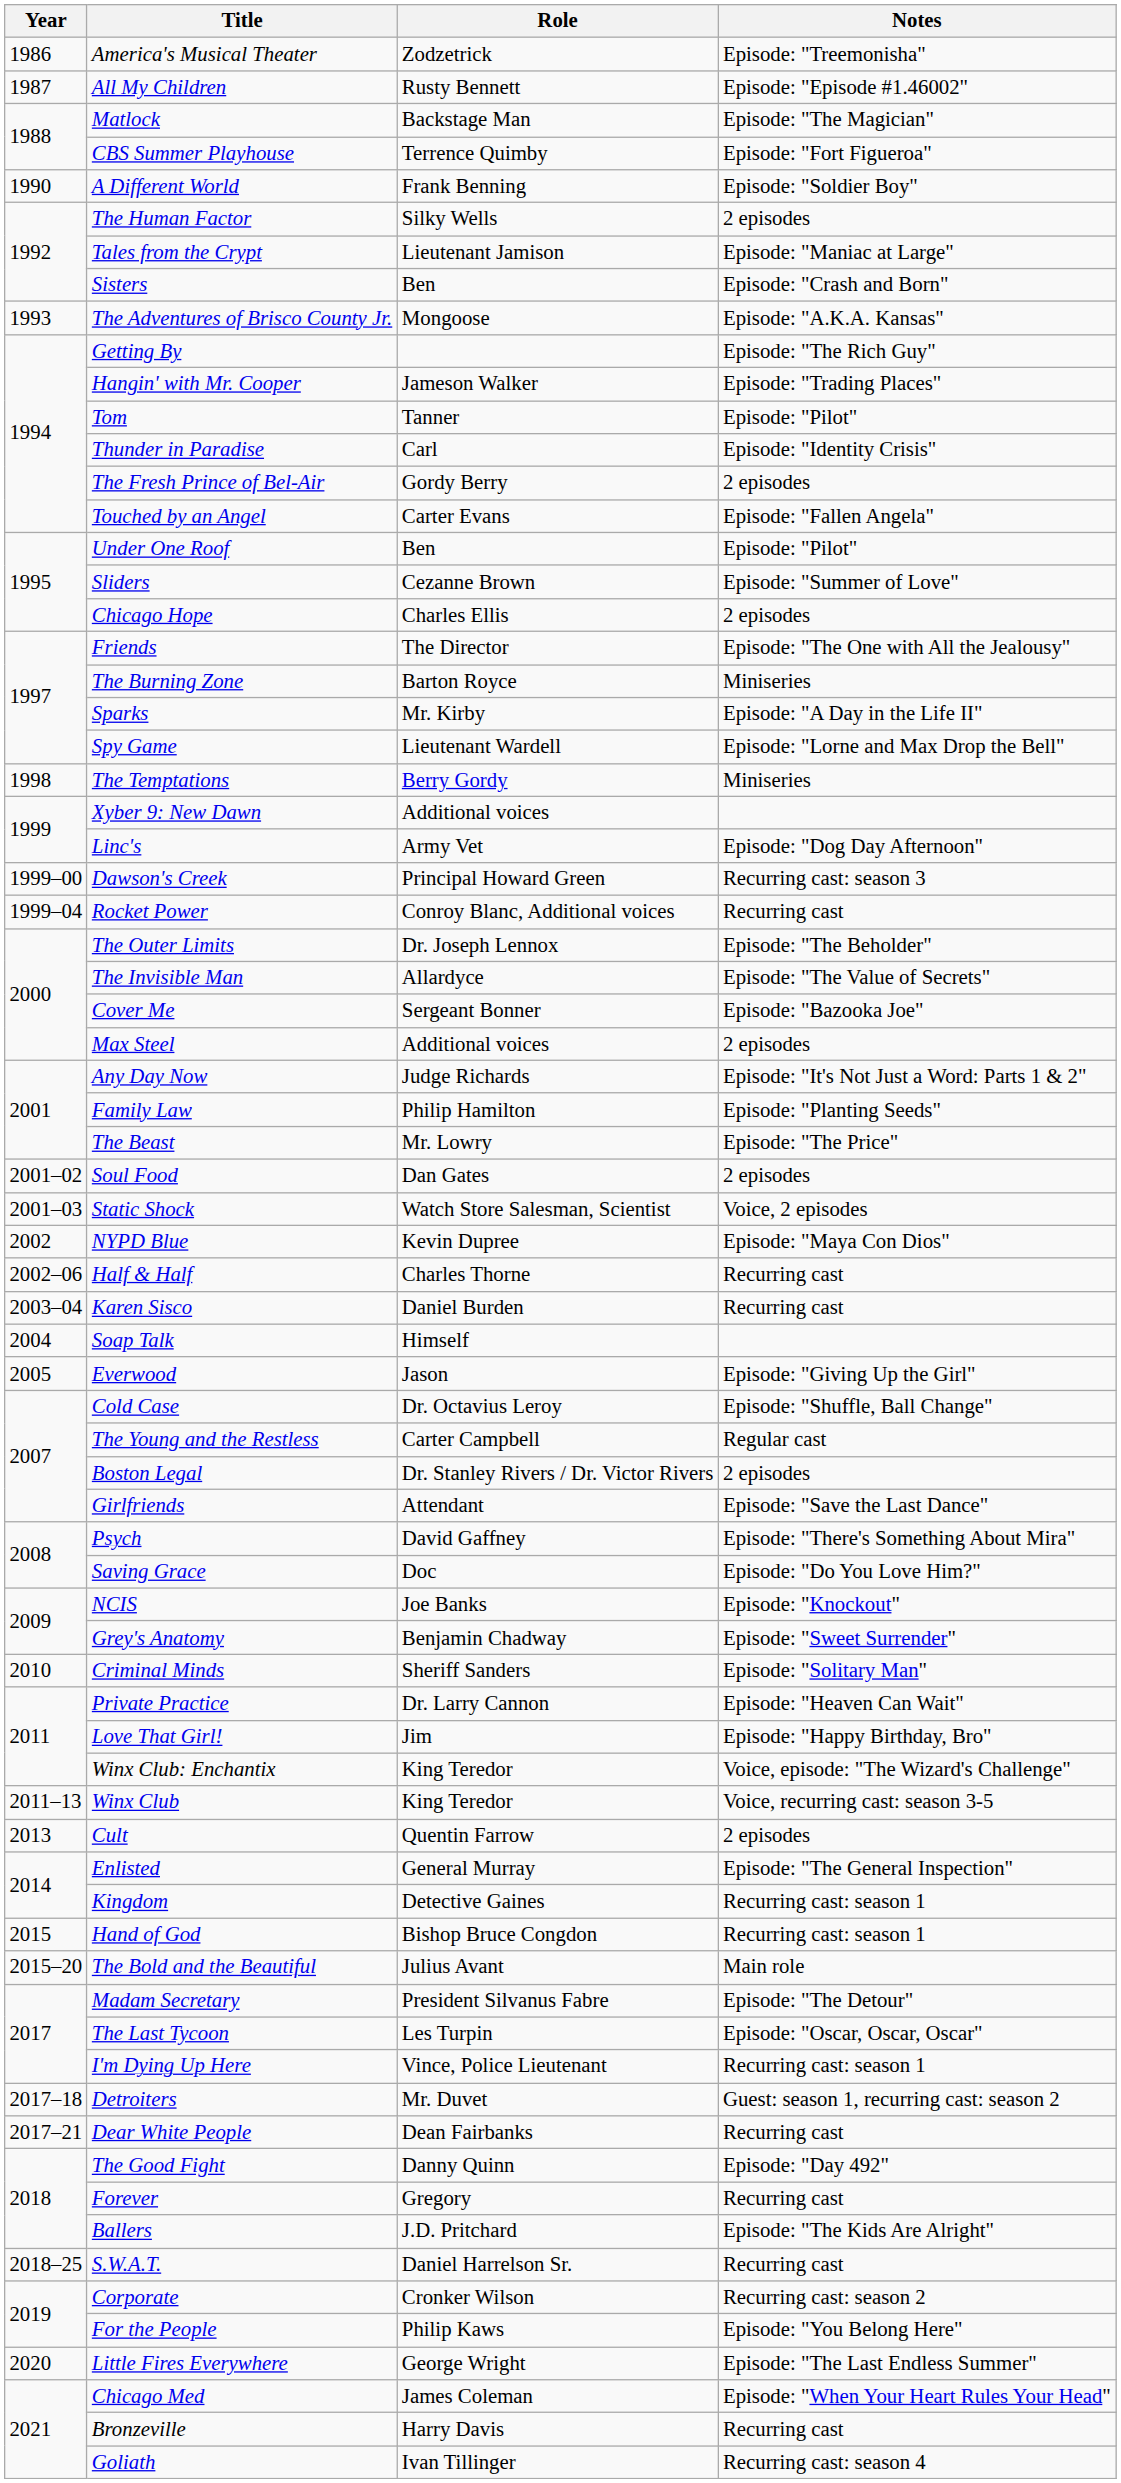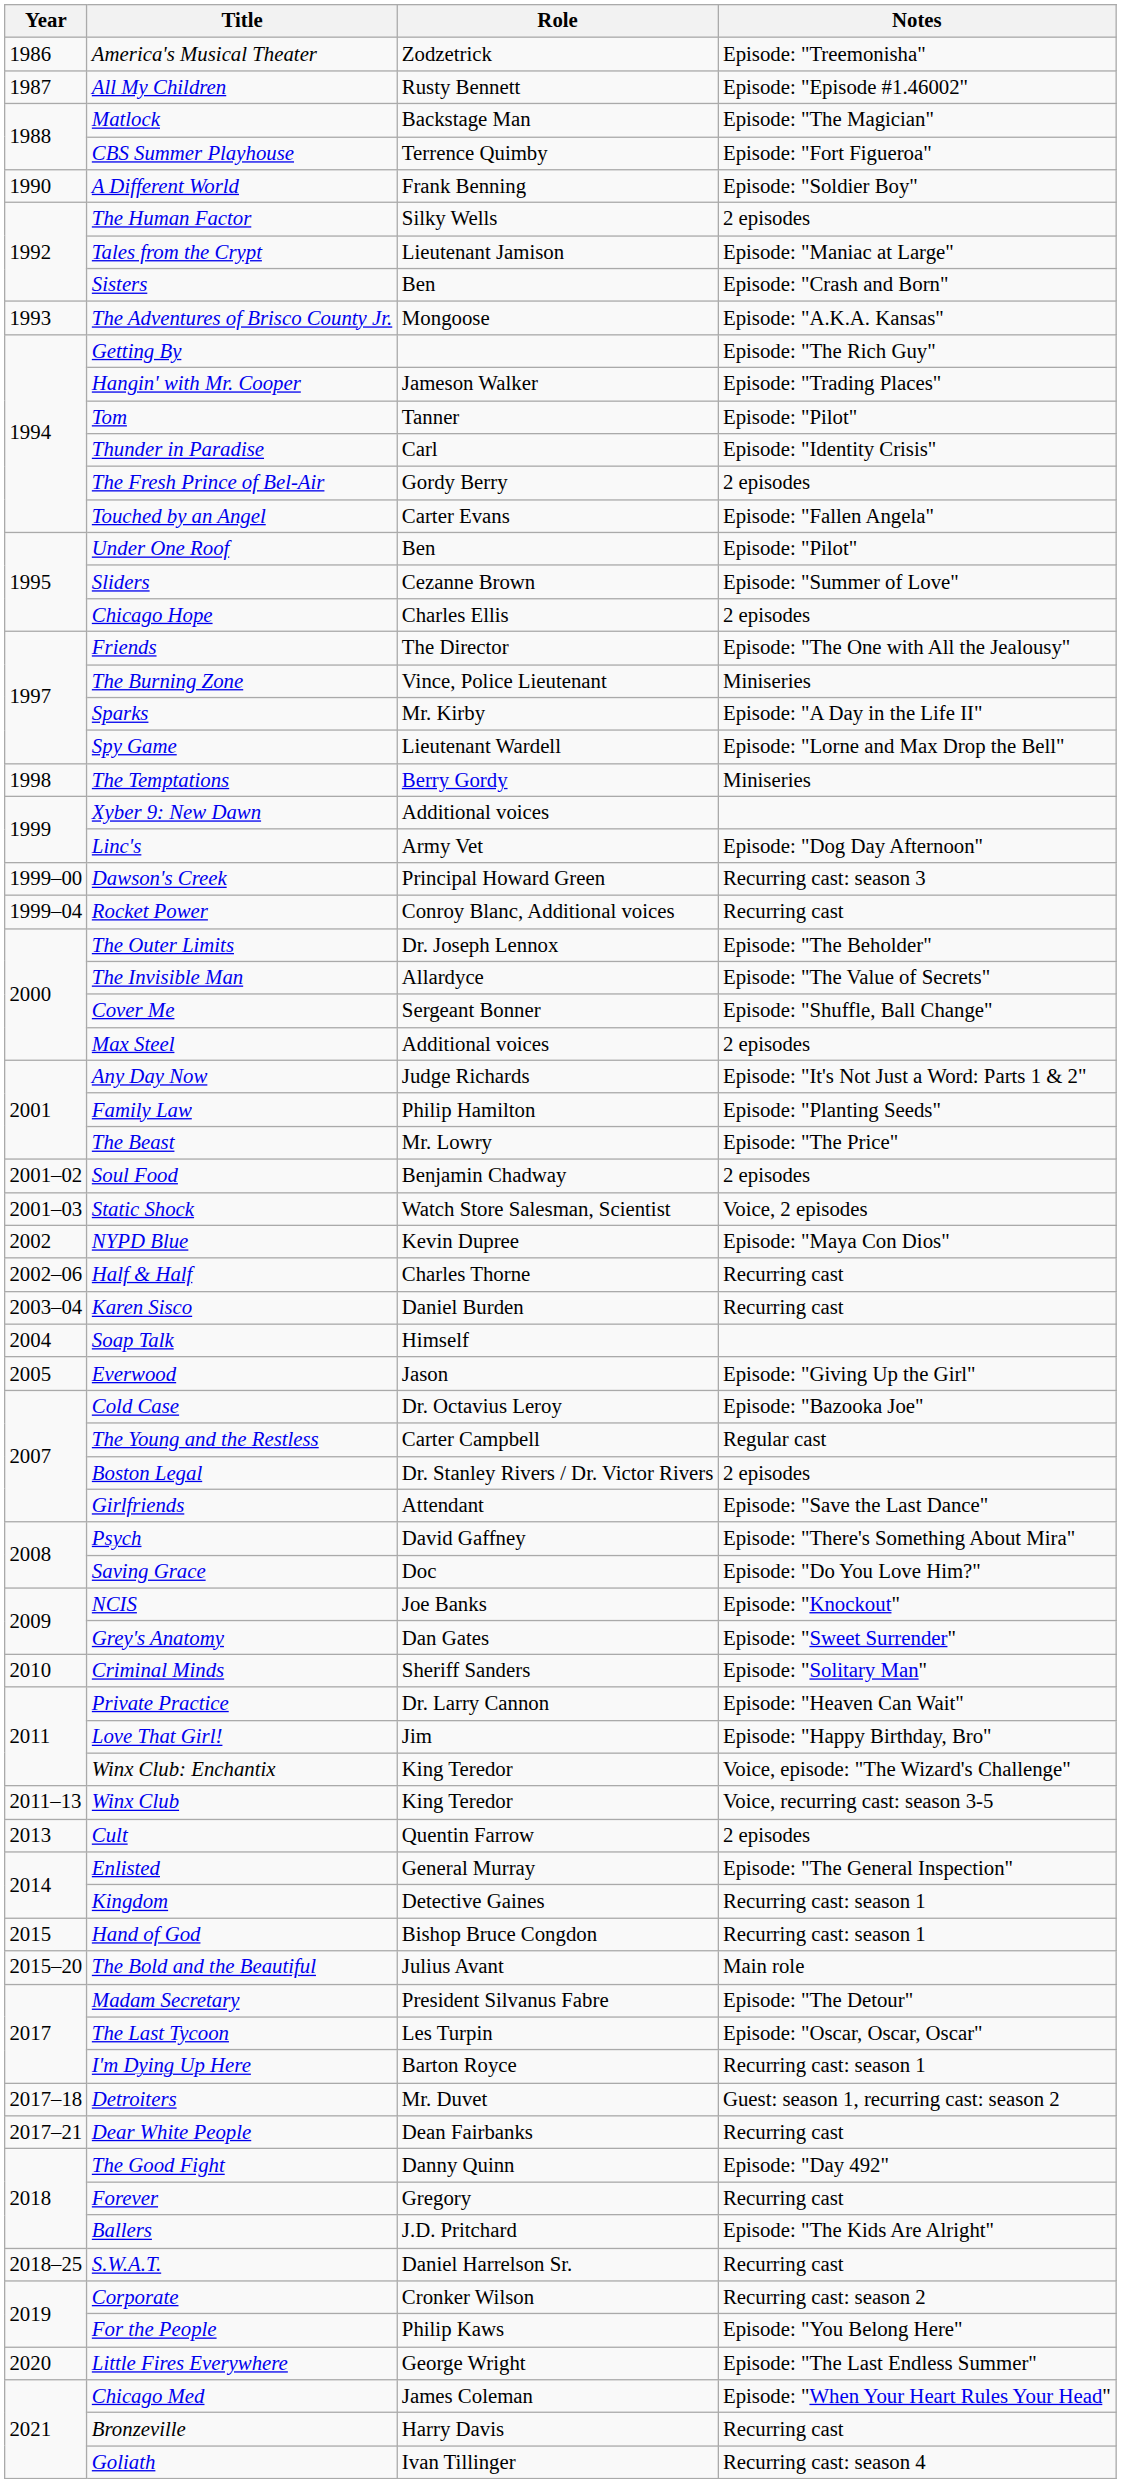 <table class="wikitable sortable">
 <tr>
 <th>Year</th>
 <th>Title</th>
 <th>Role</th>
 <th>Notes</th>
 </tr>
 <tr>
 <td>1986</td>
 <td><em>America's Musical Theater</em></td>
 <td>Zodzetrick</td>
 <td>Episode: "Treemonisha"</td>
 </tr>
 <tr>
 <td>1987</td>
 <td><em><a href='#'>All My Children</a></em></td>
 <td>Rusty Bennett</td>
 <td>Episode: "Episode #1.46002"</td>
 </tr>
 <tr>
 <td rowspan=2>1988</td>
 <td><em><a href='#'>Matlock</a></em></td>
 <td>Backstage Man</td>
 <td>Episode: "The Magician"</td>
 </tr>
 <tr>
 <td><em><a href='#'>CBS Summer Playhouse</a></em></td>
 <td>Terrence Quimby</td>
 <td>Episode: "Fort Figueroa"</td>
 </tr>
 <tr>
 <td>1990</td>
 <td><em><a href='#'>A Different World</a></em></td>
 <td>Frank Benning</td>
 <td>Episode: "Soldier Boy"</td>
 </tr>
 <tr>
 <td rowspan=3>1992</td>
 <td><em><a href='#'>The Human Factor</a></em></td>
 <td>Silky Wells</td>
 <td>2 episodes</td>
 </tr>
 <tr>
 <td><em><a href='#'>Tales from the Crypt</a></em></td>
 <td>Lieutenant Jamison</td>
 <td>Episode: "Maniac at Large"</td>
 </tr>
 <tr>
 <td><em><a href='#'>Sisters</a></em></td>
 <td>Ben</td>
 <td>Episode: "Crash and Born"</td>
 </tr>
 <tr>
 <td>1993</td>
 <td><em><a href='#'>The Adventures of Brisco County Jr.</a></em></td>
 <td>Mongoose</td>
 <td>Episode: "A.K.A. Kansas"</td>
 </tr>
 <tr>
 <td rowspan=6>1994</td>
 <td><em><a href='#'>Getting By</a></em></td>
 <td></td>
 <td>Episode: "The Rich Guy"</td>
 </tr>
 <tr>
 <td><em><a href='#'>Hangin' with Mr. Cooper</a></em></td>
 <td>Jameson Walker</td>
 <td>Episode: "Trading Places"</td>
 </tr>
 <tr>
 <td><em><a href='#'>Tom</a></em></td>
 <td>Tanner</td>
 <td>Episode: "Pilot"</td>
 </tr>
 <tr>
 <td><em><a href='#'>Thunder in Paradise</a></em></td>
 <td>Carl</td>
 <td>Episode: "Identity Crisis"</td>
 </tr>
 <tr>
 <td><em><a href='#'>The Fresh Prince of Bel-Air</a></em></td>
 <td>Gordy Berry</td>
 <td>2 episodes</td>
 </tr>
 <tr>
 <td><em><a href='#'>Touched by an Angel</a></em></td>
 <td>Carter Evans</td>
 <td>Episode: "Fallen Angela"</td>
 </tr>
 <tr>
 <td rowspan=3>1995</td>
 <td><em><a href='#'>Under One Roof</a></em></td>
 <td>Ben</td>
 <td>Episode: "Pilot"</td>
 </tr>
 <tr>
 <td><em><a href='#'>Sliders</a></em></td>
 <td>Cezanne Brown</td>
 <td>Episode: "Summer of Love"</td>
 </tr>
 <tr>
 <td><em><a href='#'>Chicago Hope</a></em></td>
 <td>Charles Ellis</td>
 <td>2 episodes</td>
 </tr>
 <tr>
 <td rowspan=4>1997</td>
 <td><em><a href='#'>Friends</a></em></td>
 <td>The Director</td>
 <td>Episode: "The One with All the Jealousy"</td>
 </tr>
 <tr>
 <td><em><a href='#'>The Burning Zone</a></em></td>
-<td>Barton Royce</td>
+<td>Vince, Police Lieutenant</td>
 <td>Miniseries</td>
 </tr>
 <tr>
 <td><em><a href='#'>Sparks</a></em></td>
 <td>Mr. Kirby</td>
 <td>Episode: "A Day in the Life II"</td>
 </tr>
 <tr>
 <td><em><a href='#'>Spy Game</a></em></td>
 <td>Lieutenant Wardell</td>
 <td>Episode: "Lorne and Max Drop the Bell"</td>
 </tr>
 <tr>
 <td>1998</td>
 <td><em><a href='#'>The Temptations</a></em></td>
 <td><a href='#'>Berry Gordy</a></td>
 <td>Miniseries</td>
 </tr>
 <tr>
 <td rowspan=2>1999</td>
 <td><em><a href='#'>Xyber 9: New Dawn</a></em></td>
 <td>Additional voices</td>
 <td></td>
 </tr>
 <tr>
 <td><em><a href='#'>Linc's</a></em></td>
 <td>Army Vet</td>
 <td>Episode: "Dog Day Afternoon"</td>
 </tr>
 <tr>
 <td>1999–00</td>
 <td><em><a href='#'>Dawson's Creek</a></em></td>
 <td>Principal Howard Green</td>
 <td>Recurring cast: season 3</td>
 </tr>
 <tr>
 <td>1999–04</td>
 <td><em><a href='#'>Rocket Power</a></em></td>
 <td>Conroy Blanc, Additional voices</td>
 <td>Recurring cast</td>
 </tr>
 <tr>
 <td rowspan=4>2000</td>
 <td><em><a href='#'>The Outer Limits</a></em></td>
 <td>Dr. Joseph Lennox</td>
 <td>Episode: "The Beholder"</td>
 </tr>
 <tr>
 <td><em><a href='#'>The Invisible Man</a></em></td>
 <td>Allardyce</td>
 <td>Episode: "The Value of Secrets"</td>
 </tr>
 <tr>
 <td><em><a href='#'>Cover Me</a></em></td>
 <td>Sergeant Bonner</td>
-<td>Episode: "Bazooka Joe"</td>
+<td>Episode: "Shuffle, Ball Change"</td>
 </tr>
 <tr>
 <td><em><a href='#'>Max Steel</a></em></td>
 <td>Additional voices</td>
 <td>2 episodes</td>
 </tr>
 <tr>
 <td rowspan=3>2001</td>
 <td><em><a href='#'>Any Day Now</a></em></td>
 <td>Judge Richards</td>
 <td>Episode: "It's Not Just a Word: Parts 1 & 2"</td>
 </tr>
 <tr>
 <td><em><a href='#'>Family Law</a></em></td>
 <td>Philip Hamilton</td>
 <td>Episode: "Planting Seeds"</td>
 </tr>
 <tr>
 <td><em><a href='#'>The Beast</a></em></td>
 <td>Mr. Lowry</td>
 <td>Episode: "The Price"</td>
 </tr>
 <tr>
 <td>2001–02</td>
 <td><em><a href='#'>Soul Food</a></em></td>
-<td>Dan Gates</td>
+<td>Benjamin Chadway</td>
 <td>2 episodes</td>
 </tr>
 <tr>
 <td>2001–03</td>
 <td><em><a href='#'>Static Shock</a></em></td>
 <td>Watch Store Salesman, Scientist</td>
 <td>Voice, 2 episodes</td>
 </tr>
 <tr>
 <td>2002</td>
 <td><em><a href='#'>NYPD Blue</a></em></td>
 <td>Kevin Dupree</td>
 <td>Episode: "Maya Con Dios"</td>
 </tr>
 <tr>
 <td>2002–06</td>
 <td><em><a href='#'>Half & Half</a></em></td>
 <td>Charles Thorne</td>
 <td>Recurring cast</td>
 </tr>
 <tr>
 <td>2003–04</td>
 <td><em><a href='#'>Karen Sisco</a></em></td>
 <td>Daniel Burden</td>
 <td>Recurring cast</td>
 </tr>
 <tr>
 <td>2004</td>
 <td><em><a href='#'>Soap Talk</a></em></td>
 <td>Himself</td>
 <td></td>
 </tr>
 <tr>
 <td>2005</td>
 <td><em><a href='#'>Everwood</a></em></td>
 <td>Jason</td>
 <td>Episode: "Giving Up the Girl"</td>
 </tr>
 <tr>
 <td rowspan=4>2007</td>
 <td><em><a href='#'>Cold Case</a></em></td>
 <td>Dr. Octavius Leroy</td>
-<td>Episode: "Shuffle, Ball Change"</td>
+<td>Episode: "Bazooka Joe"</td>
 </tr>
 <tr>
 <td><em><a href='#'>The Young and the Restless</a></em></td>
 <td>Carter Campbell</td>
 <td>Regular cast</td>
 </tr>
 <tr>
 <td><em><a href='#'>Boston Legal</a></em></td>
 <td>Dr. Stanley Rivers / Dr. Victor Rivers</td>
 <td>2 episodes</td>
 </tr>
 <tr>
 <td><em><a href='#'>Girlfriends</a></em></td>
 <td>Attendant</td>
 <td>Episode: "Save the Last Dance"</td>
 </tr>
 <tr>
 <td rowspan=2>2008</td>
 <td><em><a href='#'>Psych</a></em></td>
 <td>David Gaffney</td>
 <td>Episode: "There's Something About Mira"</td>
 </tr>
 <tr>
 <td><em><a href='#'>Saving Grace</a></em></td>
 <td>Doc</td>
 <td>Episode: "Do You Love Him?"</td>
 </tr>
 <tr>
 <td rowspan=2>2009</td>
 <td><em><a href='#'>NCIS</a></em></td>
 <td>Joe Banks</td>
 <td>Episode: "<a href='#'>Knockout</a>"</td>
 </tr>
 <tr>
 <td><em><a href='#'>Grey's Anatomy</a></em></td>
-<td>Benjamin Chadway</td>
+<td>Dan Gates</td>
 <td>Episode: "<a href='#'>Sweet Surrender</a>"</td>
 </tr>
 <tr>
 <td>2010</td>
 <td><em><a href='#'>Criminal Minds</a></em></td>
 <td>Sheriff Sanders</td>
 <td>Episode: "<a href='#'>Solitary Man</a>"</td>
 </tr>
 <tr>
 <td rowspan=3>2011</td>
 <td><em><a href='#'>Private Practice</a></em></td>
 <td>Dr. Larry Cannon</td>
 <td>Episode: "Heaven Can Wait"</td>
 </tr>
 <tr>
 <td><em><a href='#'>Love That Girl!</a></em></td>
 <td>Jim</td>
 <td>Episode: "Happy Birthday, Bro"</td>
 </tr>
 <tr>
 <td><em>Winx Club: Enchantix</em></td>
 <td>King Teredor</td>
 <td>Voice, episode: "The Wizard's Challenge"</td>
 </tr>
 <tr>
 <td>2011–13</td>
 <td><em><a href='#'>Winx Club</a></em></td>
 <td>King Teredor</td>
 <td>Voice, recurring cast: season 3-5</td>
 </tr>
 <tr>
 <td>2013</td>
 <td><em><a href='#'>Cult</a></em></td>
 <td>Quentin Farrow</td>
 <td>2 episodes</td>
 </tr>
 <tr>
 <td rowspan=2>2014</td>
 <td><em><a href='#'>Enlisted</a></em></td>
 <td>General Murray</td>
 <td>Episode: "The General Inspection"</td>
 </tr>
 <tr>
 <td><em><a href='#'>Kingdom</a></em></td>
 <td>Detective Gaines</td>
 <td>Recurring cast: season 1</td>
 </tr>
 <tr>
 <td>2015</td>
 <td><em><a href='#'>Hand of God</a></em></td>
 <td>Bishop Bruce Congdon</td>
 <td>Recurring cast: season 1</td>
 </tr>
 <tr>
 <td>2015–20</td>
 <td><em><a href='#'>The Bold and the Beautiful</a></em></td>
 <td>Julius Avant</td>
 <td>Main role</td>
 </tr>
 <tr>
 <td rowspan=3>2017</td>
 <td><em><a href='#'>Madam Secretary</a></em></td>
 <td>President Silvanus Fabre</td>
 <td>Episode: "The Detour"</td>
 </tr>
 <tr>
 <td><em><a href='#'>The Last Tycoon</a></em></td>
 <td>Les Turpin</td>
 <td>Episode: "Oscar, Oscar, Oscar"</td>
 </tr>
 <tr>
 <td><em><a href='#'>I'm Dying Up Here</a></em></td>
-<td>Vince, Police Lieutenant</td>
+<td>Barton Royce</td>
 <td>Recurring cast: season 1</td>
 </tr>
 <tr>
 <td>2017–18</td>
 <td><em><a href='#'>Detroiters</a></em></td>
 <td>Mr. Duvet</td>
 <td>Guest: season 1, recurring cast: season 2</td>
 </tr>
 <tr>
 <td>2017–21</td>
 <td><em><a href='#'>Dear White People</a></em></td>
 <td>Dean Fairbanks</td>
 <td>Recurring cast</td>
 </tr>
 <tr>
 <td rowspan=3>2018</td>
 <td><em><a href='#'>The Good Fight</a></em></td>
 <td>Danny Quinn</td>
 <td>Episode: "Day 492"</td>
 </tr>
 <tr>
 <td><em><a href='#'>Forever</a></em></td>
 <td>Gregory</td>
 <td>Recurring cast</td>
 </tr>
 <tr>
 <td><em><a href='#'>Ballers</a></em></td>
 <td>J.D. Pritchard</td>
 <td>Episode: "The Kids Are Alright"</td>
 </tr>
 <tr>
 <td>2018–25</td>
 <td><em><a href='#'>S.W.A.T.</a></em></td>
 <td>Daniel Harrelson Sr.</td>
 <td>Recurring cast</td>
 </tr>
 <tr>
 <td rowspan=2>2019</td>
 <td><em><a href='#'>Corporate</a></em></td>
 <td>Cronker Wilson</td>
 <td>Recurring cast: season 2</td>
 </tr>
 <tr>
 <td><em><a href='#'>For the People</a></em></td>
 <td>Philip Kaws</td>
 <td>Episode: "You Belong Here"</td>
 </tr>
 <tr>
 <td>2020</td>
 <td><em><a href='#'>Little Fires Everywhere</a></em></td>
 <td>George Wright</td>
 <td>Episode: "The Last Endless Summer"</td>
 </tr>
 <tr>
 <td rowspan=3>2021</td>
 <td><em><a href='#'>Chicago Med</a></em></td>
 <td>James Coleman</td>
 <td>Episode: "<a href='#'>When Your Heart Rules Your Head</a>"</td>
 </tr>
 <tr>
 <td><em>Bronzeville</em></td>
 <td>Harry Davis</td>
 <td>Recurring cast</td>
 </tr>
 <tr>
 <td><em><a href='#'>Goliath</a></em></td>
 <td>Ivan Tillinger</td>
 <td>Recurring cast: season 4 </td>
 </tr>
 </table>
